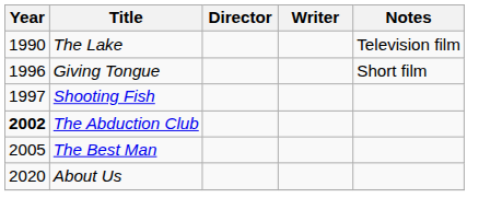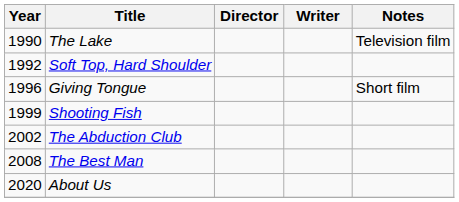 <table class="wikitable">
 <tr>
 <th>Year</th>
 <th>Title</th>
 <th width="65">Director</th>
 <th width="65">Writer</th>
 <th>Notes</th>
 </tr>
 <tr>
 <td>1990</td>
 <td><em>The Lake</em></td>
 <td></td>
 <td></td>
 <td>Television film</td>
 </tr>
 <tr>
+<td>1992</td>
+<td><em><a href='#'>Soft Top, Hard Shoulder</a></em></td>
+<td></td>
+<td></td>
+<td></td>
+</tr>
+<tr>
 <td>1996</td>
 <td><em>Giving Tongue</em></td>
 <td></td>
 <td></td>
 <td>Short film</td>
 </tr>
 <tr>
-<td>1997</td>
+<td>1999</td>
 <td><em><a href='#'>Shooting Fish</a></em></td>
 <td></td>
 <td></td>
 <td></td>
 </tr>
 <tr>
-<td><strong>2002</strong></td>
+<td>2002</td>
 <td><em><a href='#'>The Abduction Club</a></em></td>
 <td></td>
 <td></td>
 <td></td>
 </tr>
 <tr>
-<td>2005</td>
+<td>2008</td>
 <td><em><a href='#'>The Best Man</a></em></td>
 <td></td>
 <td></td>
 <td></td>
 </tr>
 <tr>
 <td>2020</td>
 <td><em>About Us</em></td>
 <td></td>
 <td></td>
 <td></td>
 </tr>
 <tr>
 </tr>
 </table>
